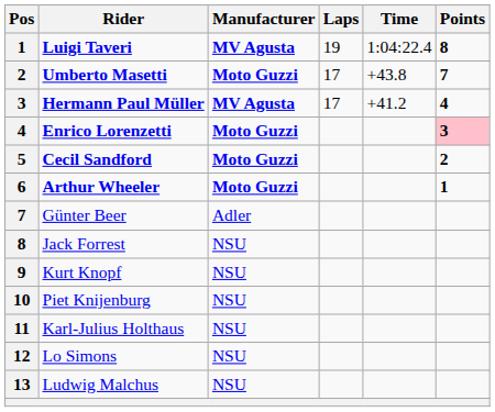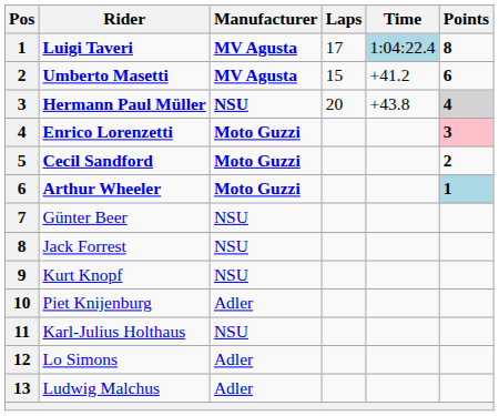 <table class="wikitable" style="font-size: 95%;">
 <tr>
 <th>Pos</th>
 <th>Rider</th>
 <th>Manufacturer</th>
 <th>Laps</th>
 <th>Time</th>
 <th>Points</th>
 </tr>
 <tr>
 <th>1</th>
 <td> <strong><a href='#'>Luigi Taveri</a></strong></td>
 <td><strong><a href='#'>MV Agusta</a></strong></td>
-<td>19</td>
-<td>1:04:22.4</td>
+<td>17</td>
+<td style="background: lightblue;">1:04:22.4</td>
 <td><strong>8</strong></td>
 </tr>
 <tr>
 <th>2</th>
 <td> <strong><a href='#'>Umberto Masetti</a></strong></td>
-<td><strong><a href='#'>Moto Guzzi</a></strong></td>
-<td>17</td>
-<td>+43.8</td>
-<td><strong>7</strong></td>
+<td><strong><a href='#'>MV Agusta</a></strong></td>
+<td>15</td>
+<td>+41.2</td>
+<td><strong>6</strong></td>
 </tr>
 <tr>
 <th>3</th>
 <td> <strong><a href='#'>Hermann Paul Müller</a></strong></td>
-<td><strong><a href='#'>MV Agusta</a></strong></td>
-<td>17</td>
-<td>+41.2</td>
-<td><strong>4</strong></td>
+<td><strong><a href='#'>NSU</a></strong></td>
+<td>20</td>
+<td>+43.8</td>
+<td style="background: lightgrey;"><strong>4</strong></td>
 </tr>
 <tr>
 <th>4</th>
 <td> <strong><a href='#'>Enrico Lorenzetti</a></strong></td>
 <td><strong><a href='#'>Moto Guzzi</a></strong></td>
 <td></td>
 <td></td>
 <td style="background: pink;"><strong>3</strong></td>
 </tr>
 <tr>
 <th>5</th>
 <td> <strong><a href='#'>Cecil Sandford</a></strong></td>
 <td><strong><a href='#'>Moto Guzzi</a></strong></td>
 <td></td>
 <td></td>
 <td><strong>2</strong></td>
 </tr>
 <tr>
 <th>6</th>
 <td> <strong><a href='#'>Arthur Wheeler</a></strong></td>
 <td><strong><a href='#'>Moto Guzzi</a></strong></td>
 <td></td>
 <td></td>
-<td><strong>1</strong></td>
+<td style="background: lightblue;"><strong>1</strong></td>
 </tr>
 <tr>
 <th>7</th>
 <td> <a href='#'>Günter Beer</a></td>
-<td><a href='#'>Adler</a></td>
+<td><a href='#'>NSU</a></td>
 <td></td>
 <td></td>
 <td></td>
 </tr>
 <tr>
 <th>8</th>
 <td> <a href='#'>Jack Forrest</a></td>
 <td><a href='#'>NSU</a></td>
 <td></td>
 <td></td>
 <td></td>
 </tr>
 <tr>
 <th>9</th>
 <td> <a href='#'>Kurt Knopf</a></td>
 <td><a href='#'>NSU</a></td>
 <td></td>
 <td></td>
 <td></td>
 </tr>
 <tr>
 <th>10</th>
 <td> <a href='#'>Piet Knijenburg</a></td>
-<td><a href='#'>NSU</a></td>
+<td><a href='#'>Adler</a></td>
 <td></td>
 <td></td>
 <td></td>
 </tr>
 <tr>
 <th>11</th>
 <td> <a href='#'>Karl-Julius Holthaus</a></td>
 <td><a href='#'>NSU</a></td>
 <td></td>
 <td></td>
 <td></td>
 </tr>
 <tr>
 <th>12</th>
 <td> <a href='#'>Lo Simons</a></td>
-<td><a href='#'>NSU</a></td>
+<td><a href='#'>Adler</a></td>
 <td></td>
 <td></td>
 <td></td>
 </tr>
 <tr>
 <th>13</th>
 <td> <a href='#'>Ludwig Malchus</a></td>
-<td><a href='#'>NSU</a></td>
+<td><a href='#'>Adler</a></td>
 <td></td>
 <td></td>
 <td></td>
 </tr>
 <tr>
 <th colspan=6></th>
 </tr>
 </table>
